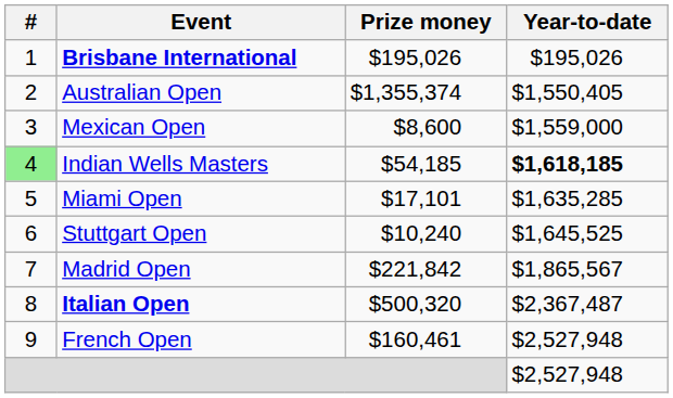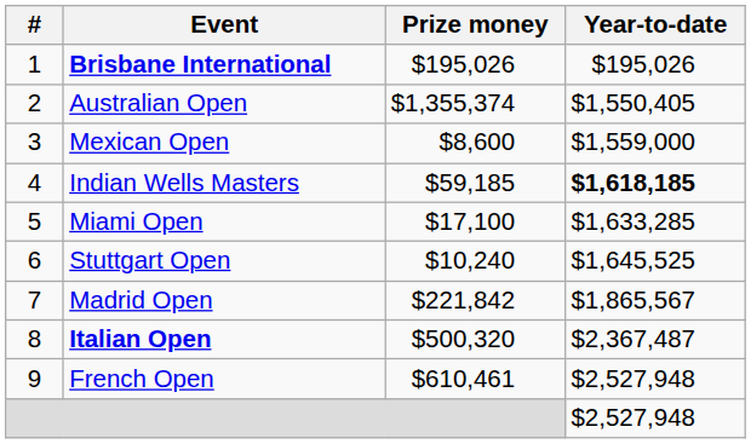 <table class="wikitable sortable">
 <tr>
 <th width=30>#</th>
 <th width=200>Event</th>
 <th>Prize money</th>
 <th>Year-to-date</th>
 </tr>
 <tr>
 <td align=center>1</td>
 <td><strong><a href='#'>Brisbane International</a></strong></td>
 <td align=right style="padding-right: 2em">$195,026</td>
 <td align=right style="padding-right: 2em">$195,026</td>
 </tr>
 <tr>
 <td align=center>2</td>
 <td><a href='#'>Australian Open</a></td>
 <td align=right style="padding-right: 2em">$1,355,374</td>
 <td align=right style="padding-right: 2em">$1,550,405</td>
 </tr>
 <tr>
 <td align=center>3</td>
 <td><a href='#'>Mexican Open</a></td>
 <td align=right style="padding-right: 2em">$8,600</td>
 <td align=right style="padding-right: 2em">$1,559,000</td>
 </tr>
 <tr>
-<td align=center style="background: lightgreen;">4</td>
+<td align=center>4</td>
 <td><a href='#'>Indian Wells Masters</a></td>
-<td align=right style="padding-right: 2em">$54,185</td>
+<td align=right style="padding-right: 2em">$59,185</td>
 <td align=right style="padding-right: 2em"><strong>$1,618,185</strong></td>
 </tr>
 <tr>
 <td align=center>5</td>
 <td><a href='#'>Miami Open</a></td>
-<td align=right style="padding-right: 2em">$17,101</td>
-<td align=right style="padding-right: 2em">$1,635,285</td>
+<td align=right style="padding-right: 2em">$17,100</td>
+<td align=right style="padding-right: 2em">$1,633,285</td>
 </tr>
 <tr>
 <td align=center>6</td>
 <td><a href='#'>Stuttgart Open</a></td>
 <td align=right style="padding-right: 2em">$10,240</td>
 <td align=right style="padding-right: 2em">$1,645,525</td>
 </tr>
 <tr>
 <td align=center>7</td>
 <td><a href='#'>Madrid Open</a></td>
 <td align=right style="padding-right: 2em">$221,842</td>
 <td align=right style="padding-right: 2em">$1,865,567</td>
 </tr>
 <tr>
 <td align=center>8</td>
 <td><strong><a href='#'>Italian Open</a></strong></td>
 <td align=right style="padding-right: 2em">$500,320</td>
 <td align=right style="padding-right: 2em">$2,367,487</td>
 </tr>
 <tr>
 <td align=center>9</td>
 <td><a href='#'>French Open</a></td>
-<td align=right style="padding-right: 2em">$160,461</td>
+<td align=right style="padding-right: 2em">$610,461</td>
 <td align=right style="padding-right: 2em">$2,527,948</td>
 </tr>
 <tr class="sortbottom">
 <td colspan=3 bgcolor=#DCDCDC></td>
 <td align=right style="padding-right: 2em">$2,527,948</td>
 </tr>
 </table>
